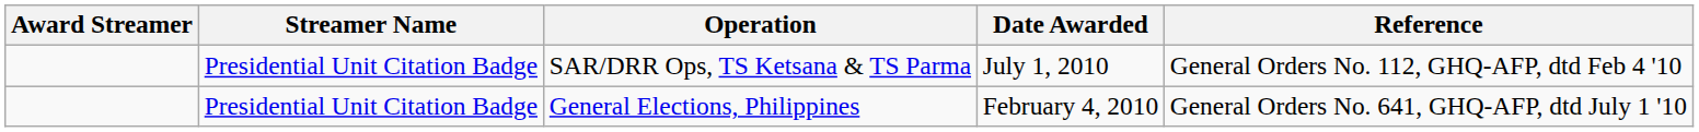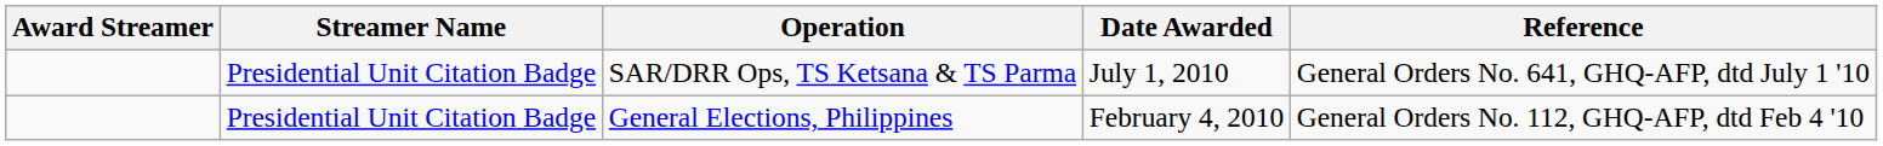 <table class="wikitable">
 <tr style="background:#efefef;">
 <th>Award Streamer</th>
 <th>Streamer Name</th>
 <th>Operation</th>
 <th>Date Awarded</th>
 <th>Reference</th>
 </tr>
 <tr>
 <td></td>
 <td><a href='#'>Presidential Unit Citation Badge</a></td>
 <td>SAR/DRR Ops, <a href='#'>TS Ketsana</a> & <a href='#'>TS Parma</a></td>
 <td>July 1, 2010</td>
-<td>General Orders No. 112, GHQ-AFP, dtd Feb 4 '10</td>
+<td>General Orders No. 641, GHQ-AFP, dtd July 1 '10</td>
 </tr>
 <tr>
 <td></td>
 <td><a href='#'>Presidential Unit Citation Badge</a></td>
 <td><a href='#'>General Elections, Philippines</a></td>
 <td>February 4, 2010</td>
-<td>General Orders No. 641, GHQ-AFP, dtd July 1 '10</td>
+<td>General Orders No. 112, GHQ-AFP, dtd Feb 4 '10</td>
 </tr>
 </table>
